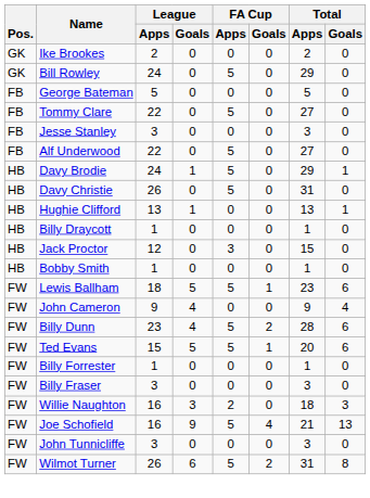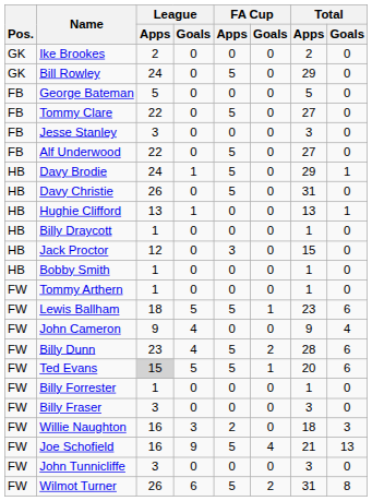 <table class="wikitable" style="text-align:center">
 <tr>
 <th rowspan="2" valign="bottom">Pos.</th>
 <th rowspan="2">Name</th>
 <th colspan="2" width="85">League</th>
 <th colspan="2" width="85">FA Cup</th>
 <th colspan="2" width="85">Total</th>
 </tr>
 <tr>
 <th>Apps</th>
 <th>Goals</th>
 <th>Apps</th>
 <th>Goals</th>
 <th>Apps</th>
 <th>Goals</th>
 </tr>
 <tr>
 <td align="left">GK</td>
 <td align="left"> <a href='#'>Ike Brookes</a></td>
 <td>2</td>
 <td>0</td>
 <td>0</td>
 <td>0</td>
 <td>2</td>
 <td>0</td>
 </tr>
 <tr>
 <td align="left">GK</td>
 <td align="left"> <a href='#'>Bill Rowley</a></td>
 <td>24</td>
 <td>0</td>
 <td>5</td>
 <td>0</td>
 <td>29</td>
 <td>0</td>
 </tr>
 <tr>
 <td align="left">FB</td>
 <td align="left"> <a href='#'>George Bateman</a></td>
 <td>5</td>
 <td>0</td>
 <td>0</td>
 <td>0</td>
 <td>5</td>
 <td>0</td>
 </tr>
 <tr>
 <td align="left">FB</td>
 <td align="left"> <a href='#'>Tommy Clare</a></td>
 <td>22</td>
 <td>0</td>
 <td>5</td>
 <td>0</td>
 <td>27</td>
 <td>0</td>
 </tr>
 <tr>
 <td align="left">FB</td>
 <td align="left"> <a href='#'>Jesse Stanley</a></td>
 <td>3</td>
 <td>0</td>
 <td>0</td>
 <td>0</td>
 <td>3</td>
 <td>0</td>
 </tr>
 <tr>
 <td align="left">FB</td>
 <td align="left"> <a href='#'>Alf Underwood</a></td>
 <td>22</td>
 <td>0</td>
 <td>5</td>
 <td>0</td>
 <td>27</td>
 <td>0</td>
 </tr>
 <tr>
 <td align="left">HB</td>
 <td align="left"> <a href='#'>Davy Brodie</a></td>
 <td>24</td>
 <td>1</td>
 <td>5</td>
 <td>0</td>
 <td>29</td>
 <td>1</td>
 </tr>
 <tr>
 <td align="left">HB</td>
 <td align="left"> <a href='#'>Davy Christie</a></td>
 <td>26</td>
 <td>0</td>
 <td>5</td>
 <td>0</td>
 <td>31</td>
 <td>0</td>
 </tr>
 <tr>
 <td align="left">HB</td>
 <td align="left"> <a href='#'>Hughie Clifford</a></td>
 <td>13</td>
 <td>1</td>
 <td>0</td>
 <td>0</td>
 <td>13</td>
 <td>1</td>
 </tr>
 <tr>
 <td align="left">HB</td>
 <td align="left"> <a href='#'>Billy Draycott</a></td>
 <td>1</td>
 <td>0</td>
 <td>0</td>
 <td>0</td>
 <td>1</td>
 <td>0</td>
 </tr>
 <tr>
 <td align="left">HB</td>
 <td align="left"> <a href='#'>Jack Proctor</a></td>
 <td>12</td>
 <td>0</td>
 <td>3</td>
 <td>0</td>
 <td>15</td>
 <td>0</td>
 </tr>
 <tr>
 <td align="left">HB</td>
 <td align="left"> <a href='#'>Bobby Smith</a></td>
 <td>1</td>
 <td>0</td>
 <td>0</td>
 <td>0</td>
 <td>1</td>
 <td>0</td>
 </tr>
 <tr>
 <td align="left">FW</td>
+<td align="left"> <a href='#'>Tommy Arthern</a></td>
+<td>1</td>
+<td>0</td>
+<td>0</td>
+<td>0</td>
+<td>1</td>
+<td>0</td>
+</tr>
+<tr>
+<td align="left">FW</td>
 <td align="left"> <a href='#'>Lewis Ballham</a></td>
 <td>18</td>
 <td>5</td>
 <td>5</td>
 <td>1</td>
 <td>23</td>
 <td>6</td>
 </tr>
 <tr>
 <td align="left">FW</td>
 <td align="left"> <a href='#'>John Cameron</a></td>
 <td>9</td>
 <td>4</td>
 <td>0</td>
 <td>0</td>
 <td>9</td>
 <td>4</td>
 </tr>
 <tr>
 <td align="left">FW</td>
 <td align="left"> <a href='#'>Billy Dunn</a></td>
 <td>23</td>
 <td>4</td>
 <td>5</td>
 <td>2</td>
 <td>28</td>
 <td>6</td>
 </tr>
 <tr>
 <td align="left">FW</td>
 <td align="left"> <a href='#'>Ted Evans</a></td>
-<td>15</td>
+<td style="background: lightgrey;">15</td>
 <td>5</td>
 <td>5</td>
 <td>1</td>
 <td>20</td>
 <td>6</td>
 </tr>
 <tr>
 <td align="left">FW</td>
 <td align="left"> <a href='#'>Billy Forrester</a></td>
 <td>1</td>
 <td>0</td>
 <td>0</td>
 <td>0</td>
 <td>1</td>
 <td>0</td>
 </tr>
 <tr>
 <td align="left">FW</td>
 <td align="left"> <a href='#'>Billy Fraser</a></td>
 <td>3</td>
 <td>0</td>
 <td>0</td>
 <td>0</td>
 <td>3</td>
 <td>0</td>
 </tr>
 <tr>
 <td align="left">FW</td>
 <td align="left"> <a href='#'>Willie Naughton</a></td>
 <td>16</td>
 <td>3</td>
 <td>2</td>
 <td>0</td>
 <td>18</td>
 <td>3</td>
 </tr>
 <tr>
 <td align="left">FW</td>
 <td align="left"> <a href='#'>Joe Schofield</a></td>
 <td>16</td>
 <td>9</td>
 <td>5</td>
 <td>4</td>
 <td>21</td>
 <td>13</td>
 </tr>
 <tr>
 <td align="left">FW</td>
 <td align="left"> <a href='#'>John Tunnicliffe</a></td>
 <td>3</td>
 <td>0</td>
 <td>0</td>
 <td>0</td>
 <td>3</td>
 <td>0</td>
 </tr>
 <tr>
 <td align="left">FW</td>
 <td align="left"> <a href='#'>Wilmot Turner</a></td>
 <td>26</td>
 <td>6</td>
 <td>5</td>
 <td>2</td>
 <td>31</td>
 <td>8</td>
 </tr>
 </table>
